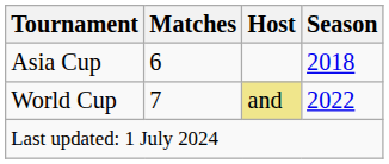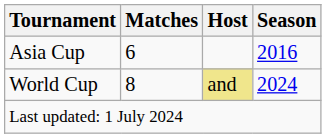 <table class="wikitable plainrowheaders sortable">
 <tr>
 <th scope=col>Tournament</th>
 <th scope=col style="text-align:center">Matches</th>
 <th scope=col>Host</th>
 <th scope=col style="text-align:center">Season</th>
 </tr>
 <tr>
 <td>Asia Cup</td>
 <td>6</td>
 <td></td>
-<td><a href='#'>2018</a></td>
+<td><a href='#'>2016</a></td>
 </tr>
 <tr>
 <td>World Cup</td>
-<td>7</td>
+<td>8</td>
 <td style="background: khaki;"> and </td>
-<td><a href='#'>2022</a></td>
+<td><a href='#'>2024</a></td>
 </tr>
 <tr class="sortbottom">
 <td colspan="4"><small>Last updated: 1 July 2024</small></td>
 </tr>
 </table>
